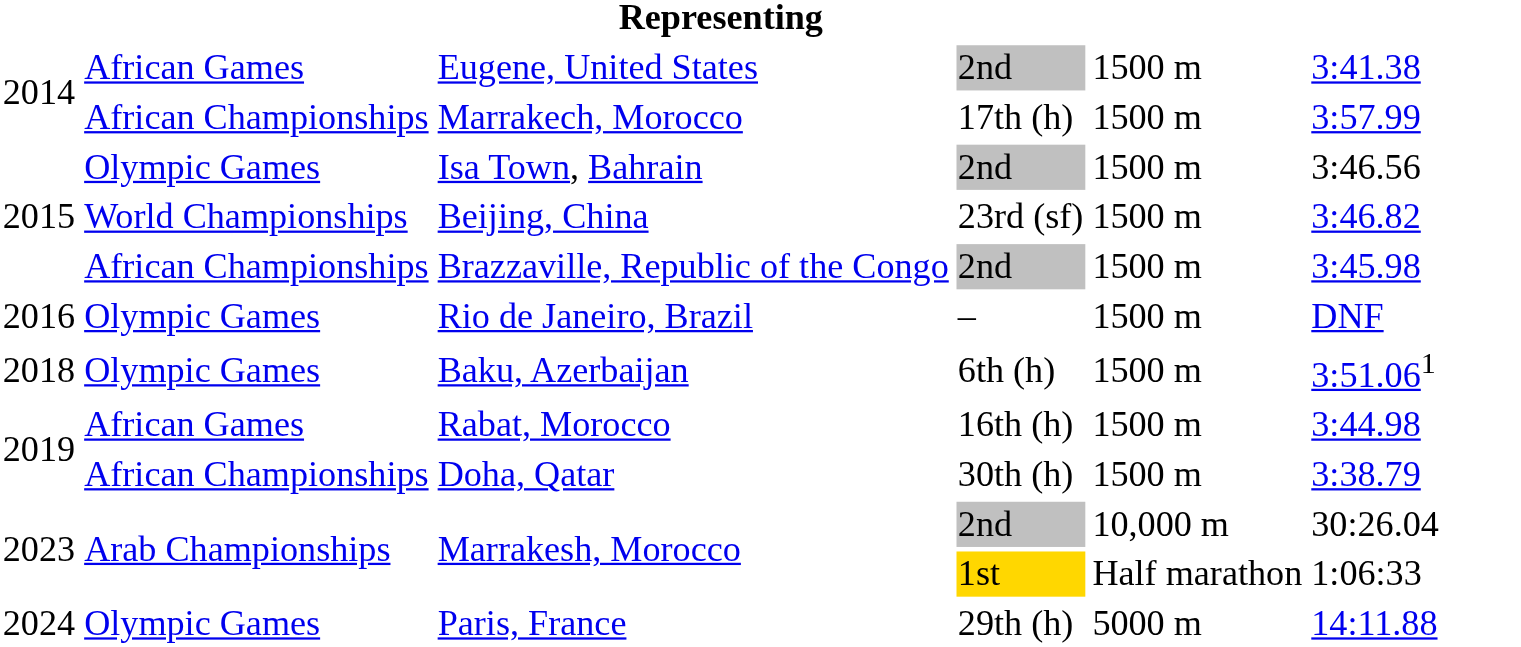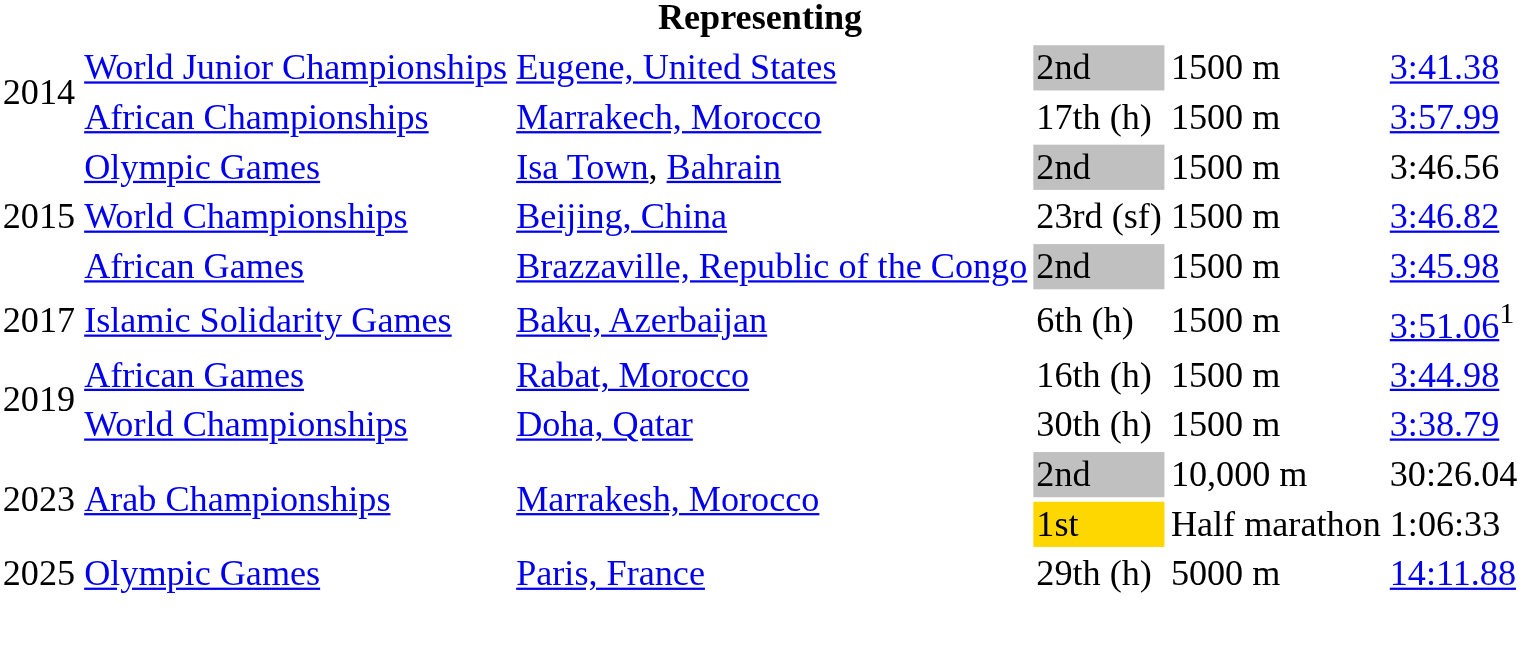 <table>
 <tr>
 <th colspan="6">Representing </th>
 </tr>
 <tr>
 <td rowspan=2>2014</td>
-<td><a href='#'>African Games</a></td>
+<td><a href='#'>World Junior Championships</a></td>
 <td><a href='#'>Eugene, United States</a></td>
 <td bgcolor=silver>2nd</td>
 <td>1500 m</td>
 <td><a href='#'>3:41.38</a></td>
 </tr>
 <tr>
 <td><a href='#'>African Championships</a></td>
 <td><a href='#'>Marrakech, Morocco</a></td>
 <td>17th (h)</td>
 <td>1500 m</td>
 <td><a href='#'>3:57.99</a></td>
 </tr>
 <tr>
 <td rowspan=3>2015</td>
 <td><a href='#'>Olympic Games</a></td>
 <td><a href='#'>Isa Town</a>, <a href='#'>Bahrain</a></td>
 <td bgcolor=silver>2nd</td>
 <td>1500 m</td>
 <td>3:46.56</td>
 </tr>
 <tr>
 <td><a href='#'>World Championships</a></td>
 <td><a href='#'>Beijing, China</a></td>
 <td>23rd (sf)</td>
 <td>1500 m</td>
 <td><a href='#'>3:46.82</a></td>
 </tr>
 <tr>
-<td><a href='#'>African Championships</a></td>
+<td><a href='#'>African Games</a></td>
 <td><a href='#'>Brazzaville, Republic of the Congo</a></td>
 <td bgcolor=silver>2nd</td>
 <td>1500 m</td>
 <td><a href='#'>3:45.98</a></td>
 </tr>
 <tr>
-<td>2016</td>
-<td><a href='#'>Olympic Games</a></td>
-<td><a href='#'>Rio de Janeiro, Brazil</a></td>
-<td>–</td>
-<td>1500 m</td>
-<td><a href='#'>DNF</a></td>
-</tr>
-<tr>
-<td>2018</td>
-<td><a href='#'>Olympic Games</a></td>
+<td>2017</td>
+<td><a href='#'>Islamic Solidarity Games</a></td>
 <td><a href='#'>Baku, Azerbaijan</a></td>
 <td>6th (h)</td>
 <td>1500 m</td>
 <td><a href='#'>3:51.06</a><sup>1</sup></td>
 </tr>
 <tr>
 <td rowspan=2>2019</td>
 <td><a href='#'>African Games</a></td>
 <td><a href='#'>Rabat, Morocco</a></td>
 <td>16th (h)</td>
 <td>1500 m</td>
 <td><a href='#'>3:44.98</a></td>
 </tr>
 <tr>
-<td><a href='#'>African Championships</a></td>
+<td><a href='#'>World Championships</a></td>
 <td><a href='#'>Doha, Qatar</a></td>
 <td>30th (h)</td>
 <td>1500 m</td>
 <td><a href='#'>3:38.79</a></td>
 </tr>
 <tr>
 <td rowspan=2>2023</td>
 <td rowspan=2><a href='#'>Arab Championships</a></td>
 <td rowspan=2><a href='#'>Marrakesh, Morocco</a></td>
 <td bgcolor=silver>2nd</td>
 <td>10,000 m</td>
 <td>30:26.04</td>
 </tr>
 <tr>
 <td bgcolor=gold>1st</td>
 <td>Half marathon</td>
 <td>1:06:33</td>
 </tr>
 <tr>
-<td>2024</td>
+<td>2025</td>
 <td><a href='#'>Olympic Games</a></td>
 <td><a href='#'>Paris, France</a></td>
 <td>29th (h)</td>
 <td>5000 m</td>
 <td><a href='#'>14:11.88</a></td>
 </tr>
 </table>
